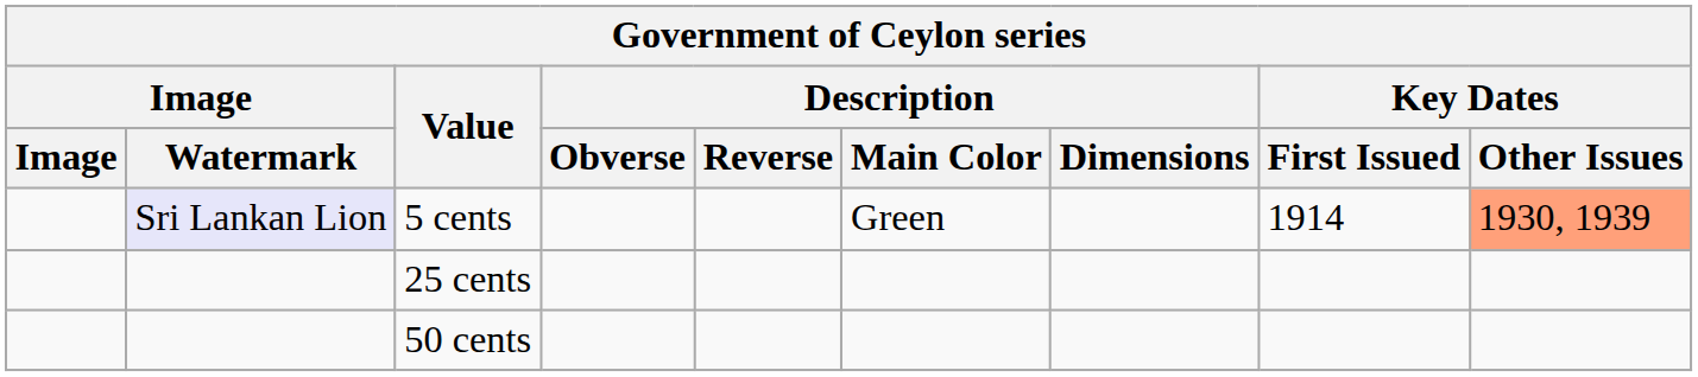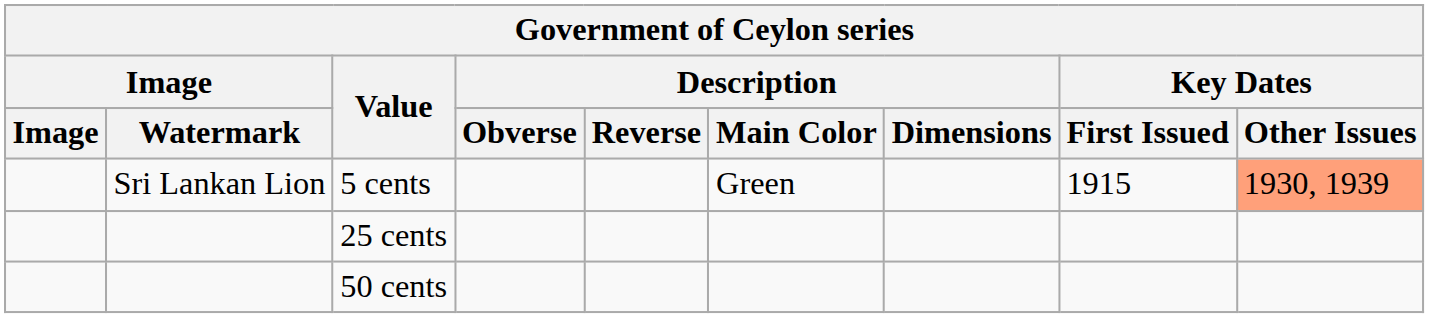 <table class="wikitable" style="font-size: 100%">
 <tr>
 <th colspan="10">Government of Ceylon series</th>
 </tr>
 <tr>
 <th colspan="2">Image</th>
 <th rowspan="2">Value</th>
 <th colspan="4">Description</th>
 <th colspan="2">Key Dates</th>
 </tr>
 <tr>
 <th>Image</th>
 <th>Watermark</th>
 <th>Obverse</th>
 <th>Reverse</th>
 <th>Main Color</th>
 <th>Dimensions</th>
 <th>First Issued</th>
 <th>Other Issues</th>
 </tr>
 <tr>
 <td></td>
-<td style="background: lavender;">Sri Lankan Lion</td>
+<td>Sri Lankan Lion</td>
 <td>5 cents</td>
 <td></td>
 <td></td>
 <td>Green</td>
 <td></td>
-<td>1914</td>
+<td>1915</td>
 <td style="background: lightsalmon;">1930, 1939</td>
 </tr>
 <tr>
 <td></td>
 <td></td>
 <td>25 cents</td>
 <td></td>
 <td></td>
 <td></td>
 <td></td>
 <td></td>
 <td></td>
 </tr>
 <tr>
 <td></td>
 <td></td>
 <td>50 cents</td>
 <td></td>
 <td></td>
 <td></td>
 <td></td>
 <td></td>
 <td></td>
 </tr>
 </table>
